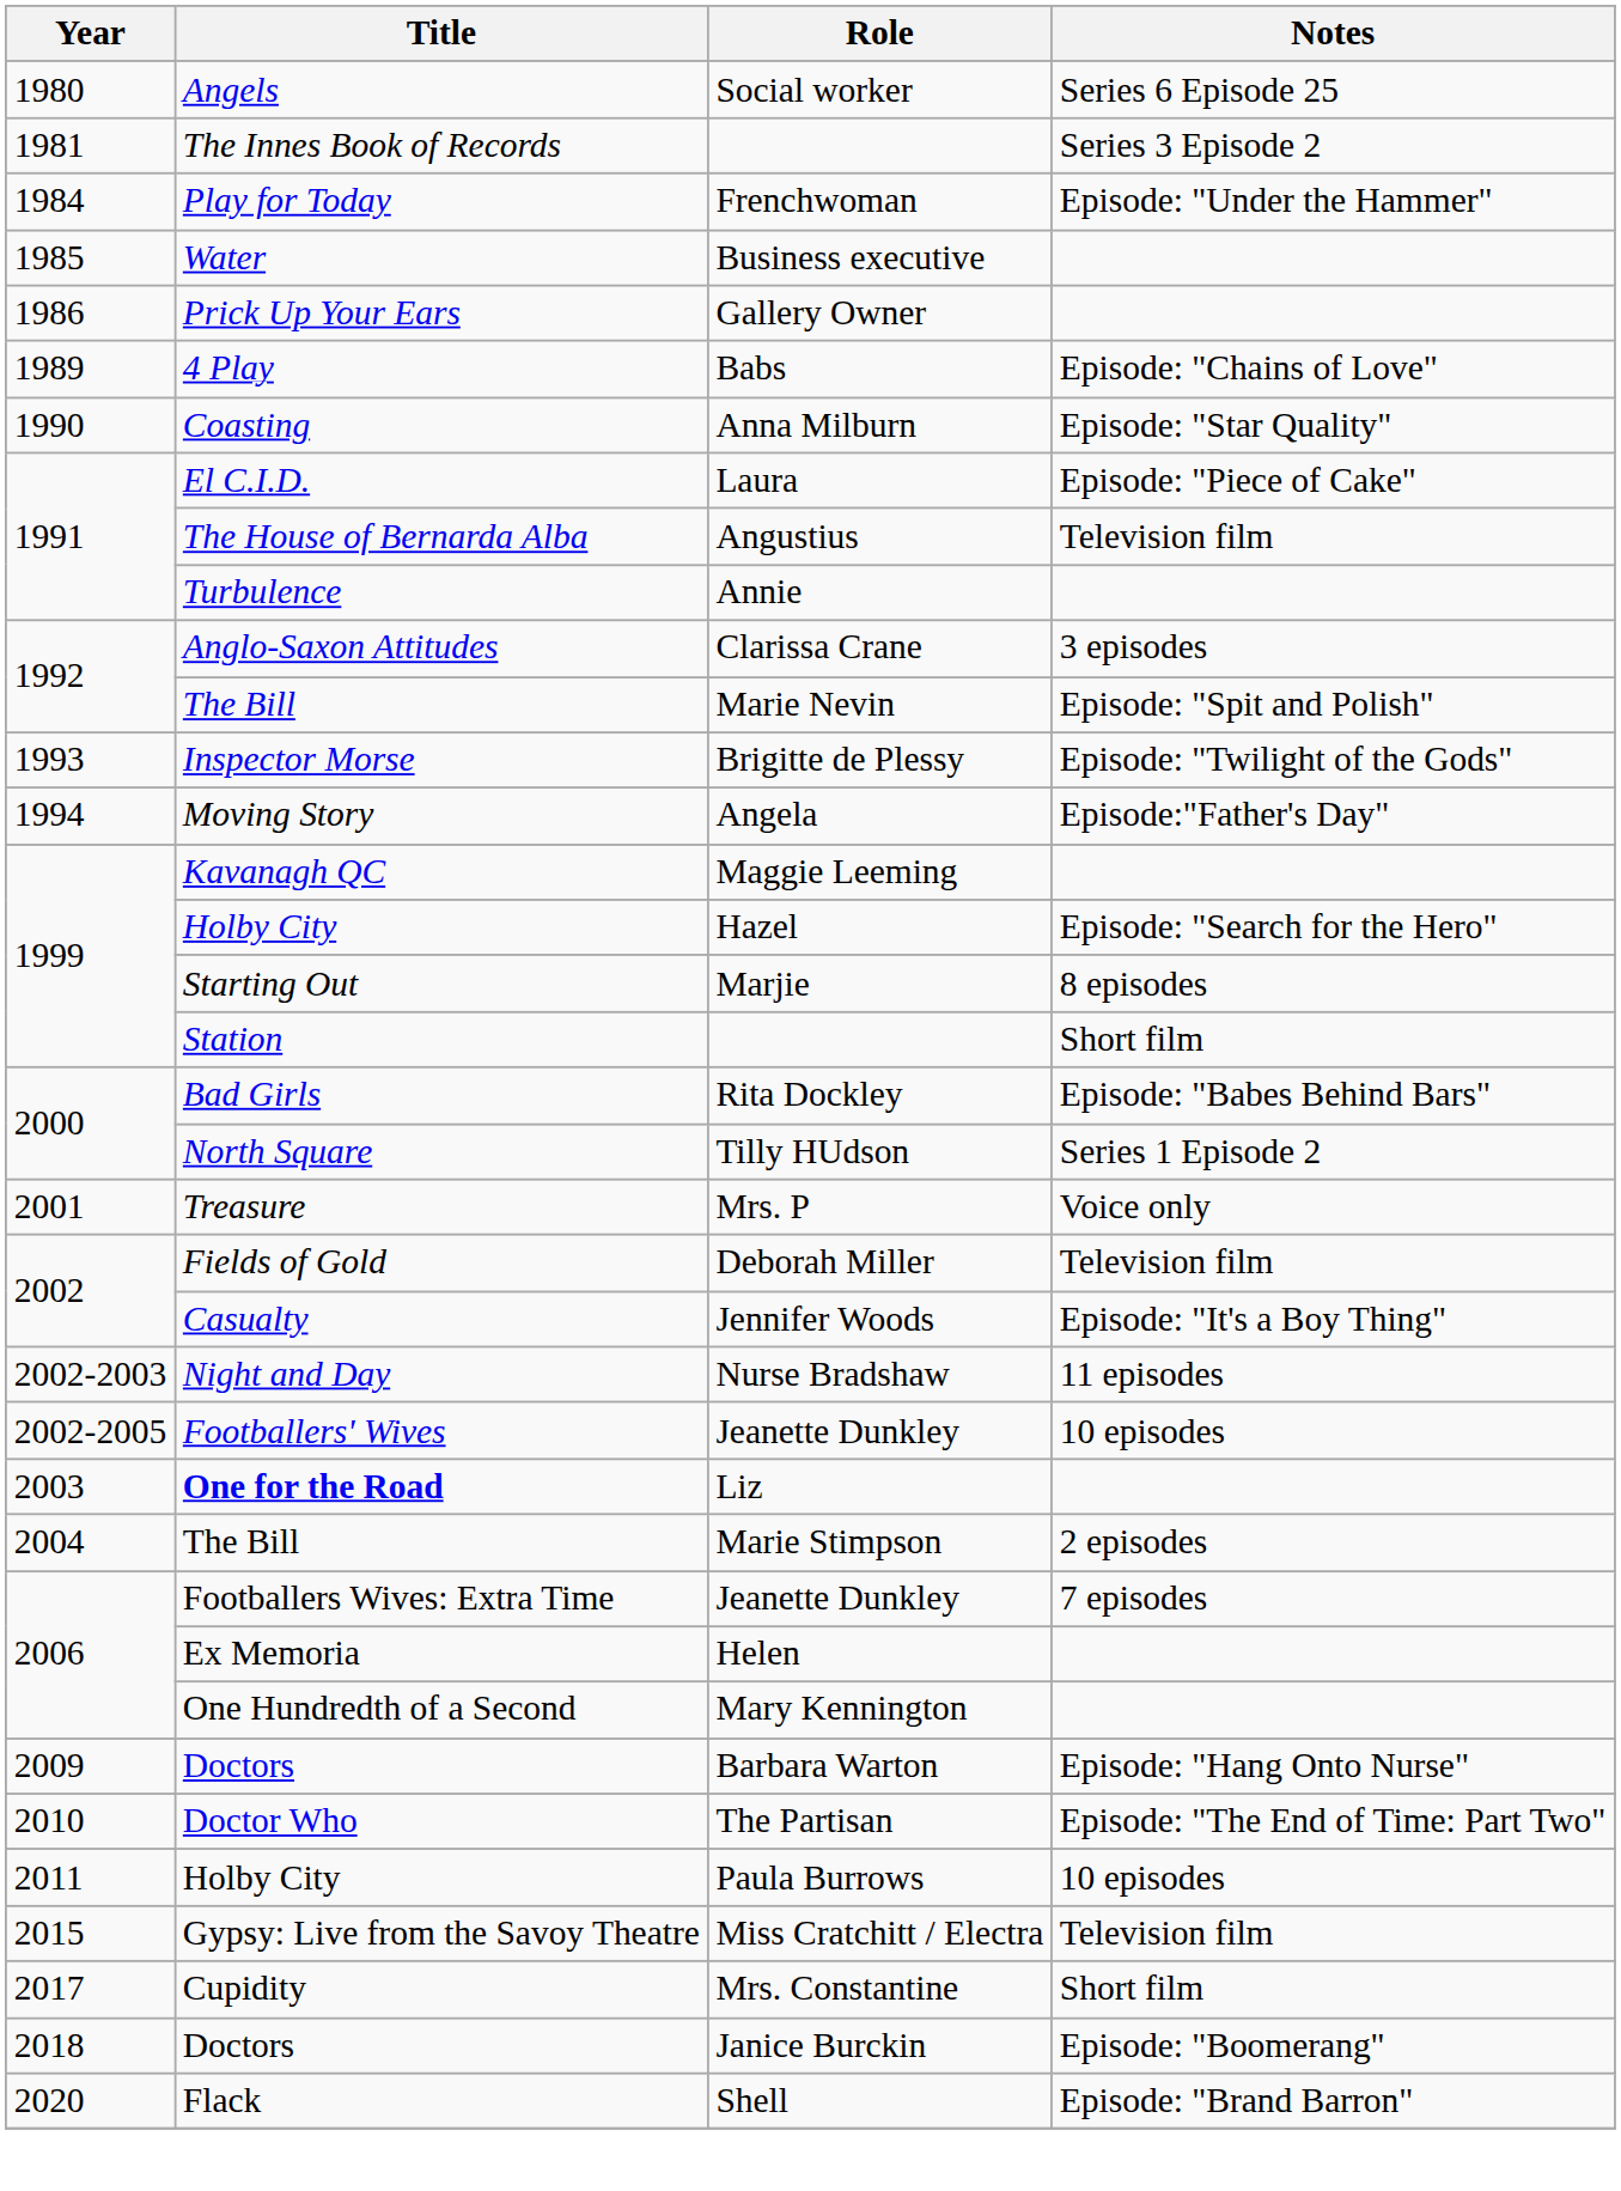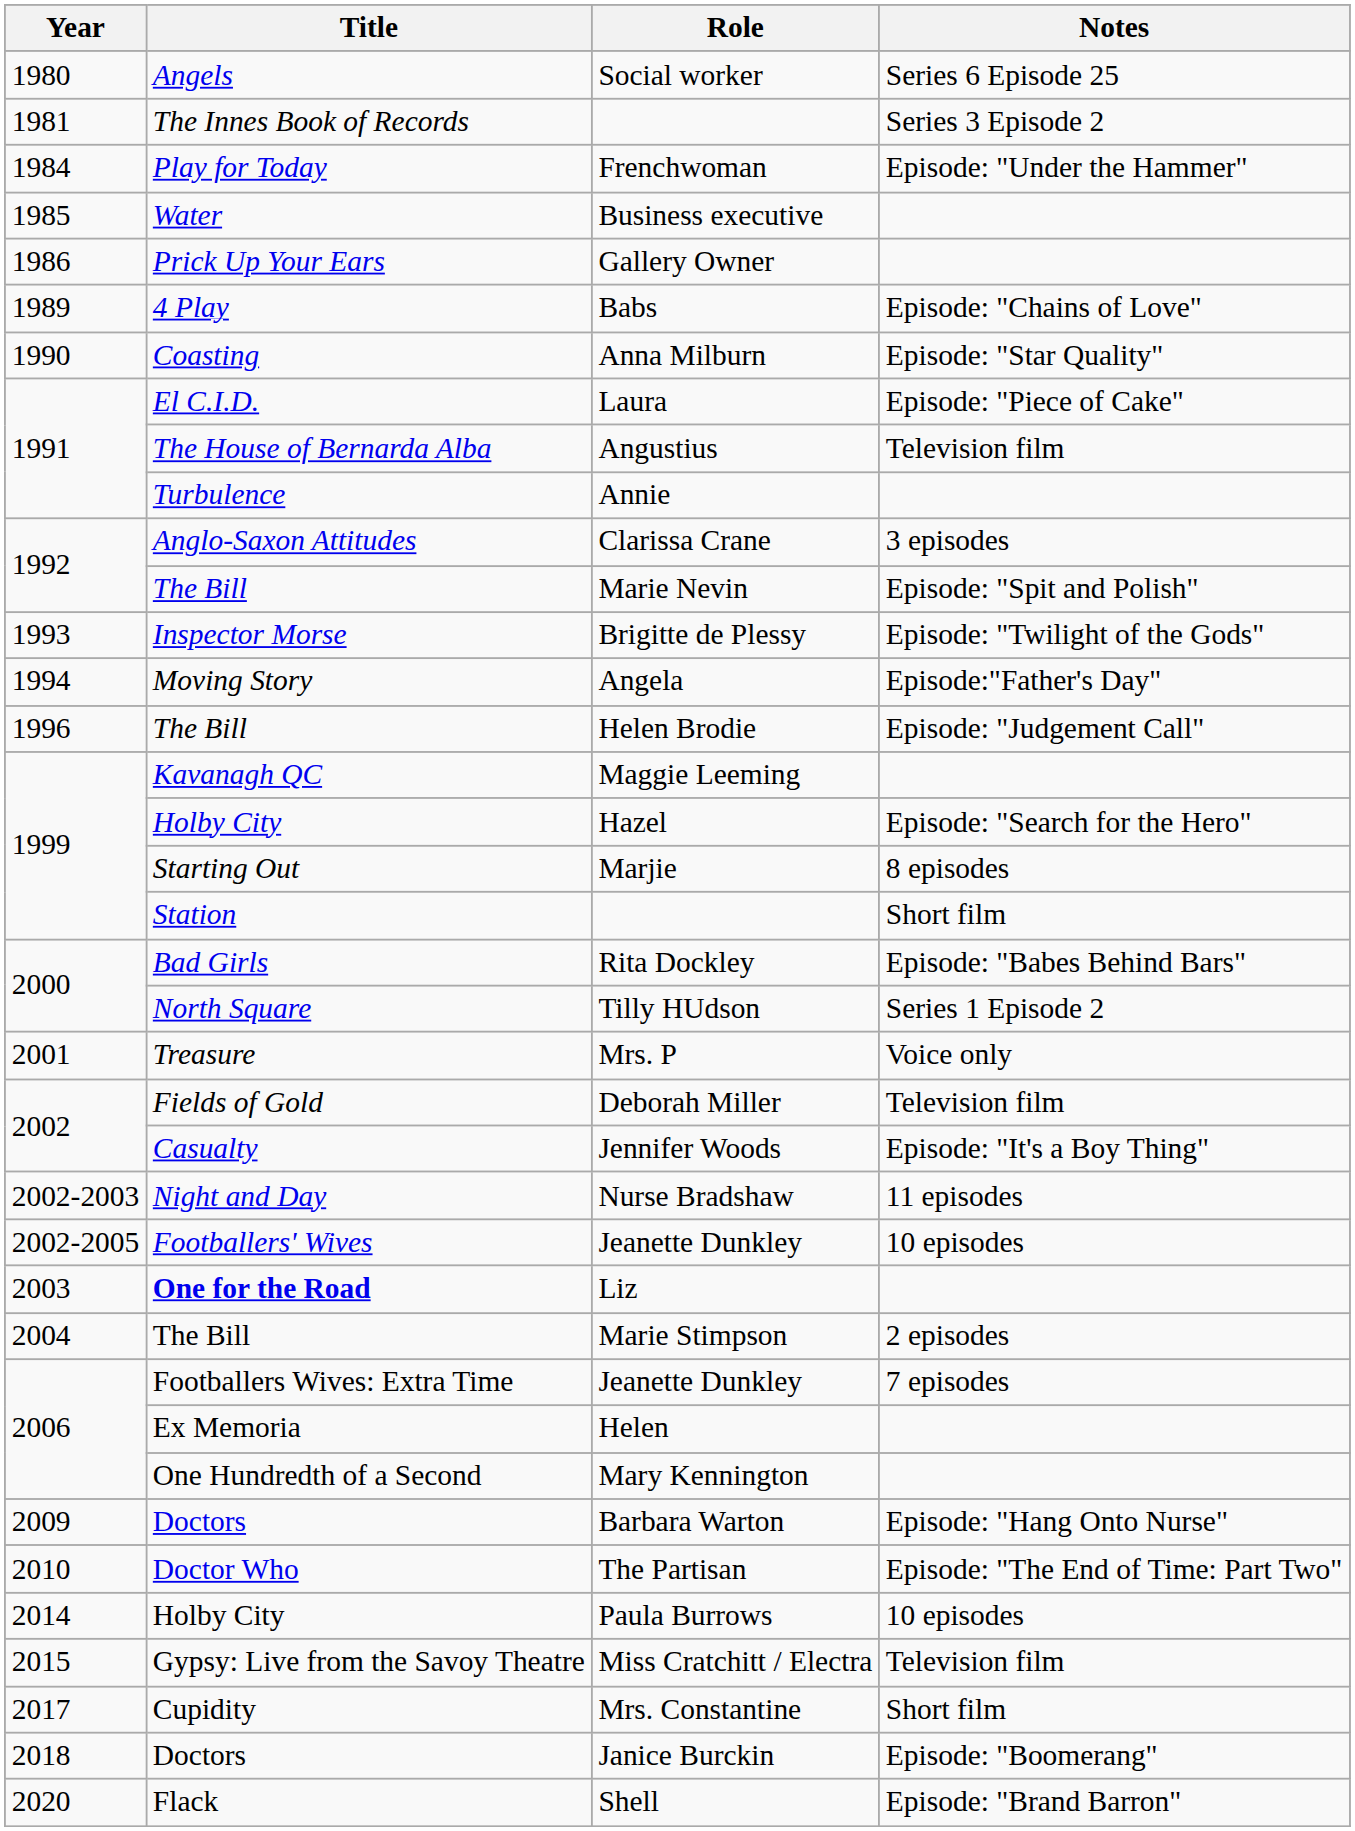 <table class="wikitable">
 <tr>
 <th>Year</th>
 <th>Title</th>
 <th>Role</th>
 <th>Notes</th>
 </tr>
 <tr>
 <td>1980</td>
 <td><em><a href='#'>Angels</a></em></td>
 <td>Social worker</td>
 <td>Series 6 Episode 25</td>
 </tr>
 <tr>
 <td>1981</td>
 <td><em>The Innes Book of Records</em></td>
 <td></td>
 <td>Series 3 Episode 2</td>
 </tr>
 <tr>
 <td>1984</td>
 <td><em><a href='#'>Play for Today</a></em></td>
 <td>Frenchwoman</td>
 <td>Episode: "Under the Hammer"</td>
 </tr>
 <tr>
 <td>1985</td>
 <td><em><a href='#'>Water</a></em></td>
 <td>Business executive</td>
 <td></td>
 </tr>
 <tr>
 <td>1986</td>
 <td><em><a href='#'>Prick Up Your Ears</a></em></td>
 <td>Gallery Owner</td>
 <td></td>
 </tr>
 <tr>
 <td>1989</td>
 <td><em><a href='#'>4 Play</a></em></td>
 <td>Babs</td>
 <td>Episode: "Chains of Love"</td>
 </tr>
 <tr>
 <td>1990</td>
 <td><em><a href='#'>Coasting</a></em></td>
 <td>Anna Milburn</td>
 <td>Episode: "Star Quality"</td>
 </tr>
 <tr>
 <td rowspan="3">1991</td>
 <td><em><a href='#'>El C.I.D.</a></em></td>
 <td>Laura</td>
 <td>Episode: "Piece of Cake"</td>
 </tr>
 <tr>
 <td><em><a href='#'>The House of Bernarda Alba</a></em></td>
 <td>Angustius</td>
 <td>Television film</td>
 </tr>
 <tr>
 <td><em><a href='#'>Turbulence</a></em></td>
 <td>Annie</td>
 <td></td>
 </tr>
 <tr>
 <td rowspan="2">1992</td>
 <td><em><a href='#'>Anglo-Saxon Attitudes</a></em></td>
 <td>Clarissa Crane</td>
 <td>3 episodes</td>
 </tr>
 <tr>
 <td><em><a href='#'>The Bill</a></em></td>
 <td>Marie Nevin</td>
 <td>Episode: "Spit and Polish"</td>
 </tr>
 <tr>
 <td>1993</td>
 <td><em><a href='#'>Inspector Morse</a></em></td>
 <td>Brigitte de Plessy</td>
 <td>Episode: "Twilight of the Gods"</td>
 </tr>
 <tr>
 <td>1994</td>
 <td><em>Moving Story</em></td>
 <td>Angela</td>
 <td>Episode:"Father's Day"</td>
+</tr>
+<tr>
+<td>1996</td>
+<td><em>The Bill</em></td>
+<td>Helen Brodie</td>
+<td>Episode: "Judgement Call"</td>
 </tr>
 <tr>
 <td rowspan="4">1999</td>
 <td><em><a href='#'>Kavanagh QC</a></em></td>
 <td>Maggie Leeming</td>
 <td></td>
 </tr>
 <tr>
 <td><em><a href='#'>Holby City</a></em></td>
 <td>Hazel</td>
 <td>Episode: "Search for the Hero"</td>
 </tr>
 <tr>
 <td><em>Starting Out</em></td>
 <td>Marjie</td>
 <td>8 episodes</td>
 </tr>
 <tr>
 <td><em><a href='#'>Station</a></em></td>
 <td></td>
 <td>Short film</td>
 </tr>
 <tr>
 <td rowspan="2">2000</td>
 <td><em><a href='#'>Bad Girls</a></em></td>
 <td>Rita Dockley</td>
 <td>Episode: "Babes Behind Bars"</td>
 </tr>
 <tr>
 <td><em><a href='#'>North Square</a></em></td>
 <td>Tilly HUdson</td>
 <td>Series 1 Episode 2</td>
 </tr>
 <tr>
 <td>2001</td>
 <td><em>Treasure</em></td>
 <td>Mrs. P</td>
 <td>Voice only</td>
 </tr>
 <tr>
 <td rowspan="2">2002</td>
 <td><em>Fields of Gold</em></td>
 <td>Deborah Miller</td>
 <td>Television film</td>
 </tr>
 <tr>
 <td><em><a href='#'>Casualty</a></em></td>
 <td>Jennifer Woods</td>
 <td>Episode: "It's a Boy Thing"</td>
 </tr>
 <tr>
 <td>2002-2003</td>
 <td><em><a href='#'>Night and Day</a></em></td>
 <td>Nurse Bradshaw</td>
 <td>11 episodes</td>
 </tr>
 <tr>
 <td>2002-2005</td>
 <td><em><a href='#'>Footballers' Wives</a></em></td>
 <td>Jeanette Dunkley</td>
 <td>10 episodes</td>
 </tr>
 <tr>
 <td>2003</td>
 <td><strong><a href='#'>One for the Road</a><em></td>
 <td>Liz</td>
 <td></td>
 </tr>
 <tr>
 <td>2004</td>
 <td></em>The Bill<em></td>
 <td>Marie Stimpson</td>
 <td>2 episodes</td>
 </tr>
 <tr>
 <td rowspan="3">2006</td>
 <td></em>Footballers Wives: Extra Time<em></td>
 <td>Jeanette Dunkley</td>
 <td>7 episodes</td>
 </tr>
 <tr>
 <td></em>Ex Memoria<em></td>
 <td>Helen</td>
 <td></td>
 </tr>
 <tr>
 <td></em>One Hundredth of a Second<em></td>
 <td>Mary Kennington</td>
 <td></td>
 </tr>
 <tr>
 <td>2009</td>
 <td></em><a href='#'>Doctors</a><em></td>
 <td>Barbara Warton</td>
 <td>Episode: "Hang Onto Nurse"</td>
 </tr>
 <tr>
 <td>2010</td>
 <td></em><a href='#'>Doctor Who</a><em></td>
 <td>The Partisan</td>
 <td>Episode: "The End of Time: Part Two"</td>
 </tr>
 <tr>
-<td>2011</td>
+<td>2014</td>
 <td></em>Holby City<em></td>
 <td>Paula Burrows</td>
 <td>10 episodes</td>
 </tr>
 <tr>
 <td>2015</td>
 <td></em>Gypsy: Live from the Savoy Theatre<em></td>
 <td>Miss Cratchitt / Electra</td>
 <td>Television film</td>
 </tr>
 <tr>
 <td>2017</td>
 <td></em>Cupidity<em></td>
 <td>Mrs. Constantine</td>
 <td>Short film</td>
 </tr>
 <tr>
 <td>2018</td>
 <td></em>Doctors<em></td>
 <td>Janice Burckin</td>
 <td>Episode: "Boomerang"</td>
 </tr>
 <tr>
 <td>2020</td>
 <td></em>Flack<em></td>
 <td>Shell</td>
 <td>Episode: "Brand Barron"</td>
 </tr>
 <tr>
 </tr>
 </table>
